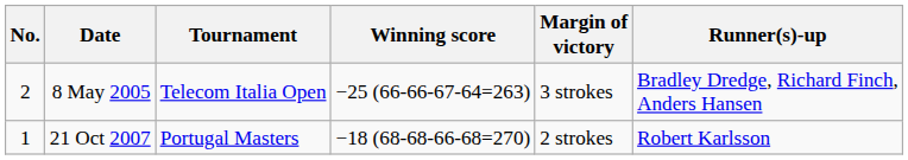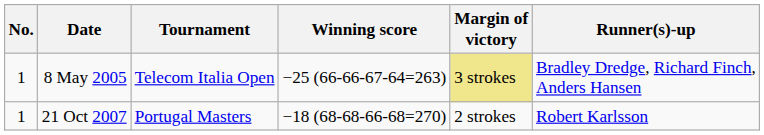 <table class="wikitable" style="font-size:95%;">
 <tr>
 <th>No.</th>
 <th>Date</th>
 <th>Tournament</th>
 <th>Winning score</th>
 <th>Margin of<br>victory</th>
 <th>Runner(s)-up</th>
 </tr>
 <tr>
-<td align=center>2</td>
+<td align=center>1</td>
 <td align=right>8 May <a href='#'>2005</a></td>
 <td><a href='#'>Telecom Italia Open</a></td>
 <td>−25 (66-66-67-64=263)</td>
-<td>3 strokes</td>
+<td style="background: khaki;">3 strokes</td>
 <td> <a href='#'>Bradley Dredge</a>,  <a href='#'>Richard Finch</a>,<br> <a href='#'>Anders Hansen</a></td>
 </tr>
 <tr>
 <td align=center>1</td>
 <td align=right>21 Oct <a href='#'>2007</a></td>
 <td><a href='#'>Portugal Masters</a></td>
 <td>−18 (68-68-66-68=270)</td>
 <td>2 strokes</td>
 <td> <a href='#'>Robert Karlsson</a></td>
 </tr>
 </table>
